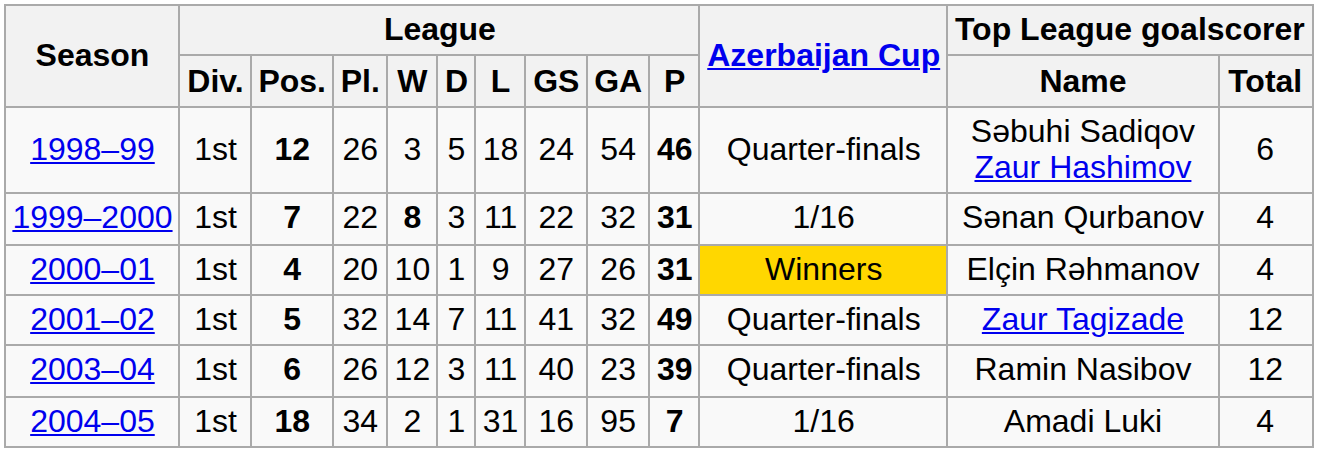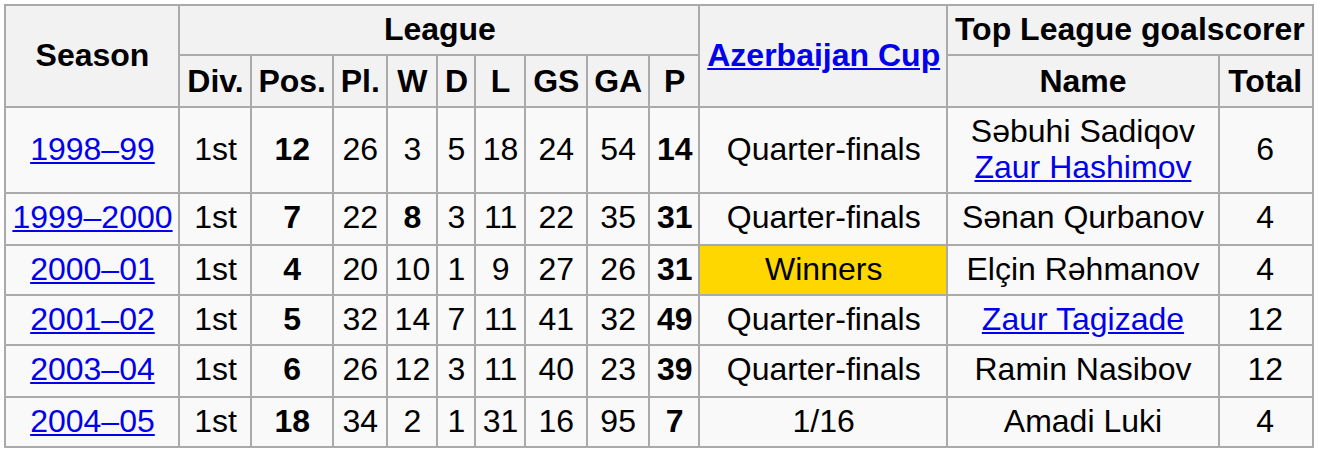 <table class="wikitable">
 <tr>
 <th rowspan="2">Season</th>
 <th colspan="9">League</th>
 <th rowspan="2"><a href='#'>Azerbaijan Cup</a></th>
 <th colspan="2">Top League goalscorer</th>
 </tr>
 <tr>
 <th>Div.</th>
 <th>Pos.</th>
 <th>Pl.</th>
 <th>W</th>
 <th>D</th>
 <th>L</th>
 <th>GS</th>
 <th>GA</th>
 <th>P</th>
 <th>Name</th>
 <th>Total</th>
 </tr>
 <tr>
 <td align=center><a href='#'>1998–99</a></td>
 <td align=center>1st</td>
 <td align=center><strong>12</strong></td>
 <td align=center>26</td>
 <td align=center>3</td>
 <td align=center>5</td>
 <td align=center>18</td>
 <td align=center>24</td>
 <td align=center>54</td>
-<td align=center><strong>46</strong></td>
+<td align=center><strong>14</strong></td>
 <td align=center>Quarter-finals</td>
 <td align=center> Səbuhi Sadiqov <br>  <a href='#'>Zaur Hashimov</a></td>
 <td align=center>6</td>
 </tr>
 <tr>
 <td align=center><a href='#'>1999–2000</a></td>
 <td align=center>1st</td>
 <td align=center><strong>7</strong></td>
 <td align=center>22</td>
 <td align=center><strong>8</strong></td>
 <td align=center>3</td>
 <td align=center>11</td>
 <td align=center>22</td>
-<td align=center>32</td>
+<td align=center>35</td>
 <td align=center><strong>31</strong></td>
-<td align=center>1/16</td>
+<td align=center>Quarter-finals</td>
 <td align=center> Sənan Qurbanov</td>
 <td align=center>4</td>
 </tr>
 <tr>
 <td align=center><a href='#'>2000–01</a></td>
 <td align=center>1st</td>
 <td align=center><strong>4</strong></td>
 <td align=center>20</td>
 <td align=center>10</td>
 <td align=center>1</td>
 <td align=center>9</td>
 <td align=center>27</td>
 <td align=center>26</td>
 <td align=center><strong>31</strong></td>
 <td align=center bgcolor=gold>Winners</td>
 <td align=center> Elçin Rəhmanov</td>
 <td align=center>4</td>
 </tr>
 <tr>
 <td align=center><a href='#'>2001–02</a></td>
 <td align=center>1st</td>
 <td align=center><strong>5</strong></td>
 <td align=center>32</td>
 <td align=center>14</td>
 <td align=center>7</td>
 <td align=center>11</td>
 <td align=center>41</td>
 <td align=center>32</td>
 <td align=center><strong>49</strong></td>
 <td align=center>Quarter-finals</td>
 <td align=center> <a href='#'>Zaur Tagizade</a></td>
 <td align=center>12</td>
 </tr>
 <tr>
 <td align=center><a href='#'>2003–04</a></td>
 <td align=center>1st</td>
 <td align=center><strong>6</strong></td>
 <td align=center>26</td>
 <td align=center>12</td>
 <td align=center>3</td>
 <td align=center>11</td>
 <td align=center>40</td>
 <td align=center>23</td>
 <td align=center><strong>39</strong></td>
 <td align=center>Quarter-finals</td>
 <td align=center> Ramin Nasibov</td>
 <td align=center>12</td>
 </tr>
 <tr>
 <td align=center><a href='#'>2004–05</a></td>
 <td align=center>1st</td>
 <td align=center><strong>18</strong></td>
 <td align=center>34</td>
 <td align=center>2</td>
 <td align=center>1</td>
 <td align=center>31</td>
 <td align=center>16</td>
 <td align=center>95</td>
 <td align=center><strong>7</strong></td>
 <td align=center>1/16</td>
 <td align=center> Amadi Luki</td>
 <td align=center>4</td>
 </tr>
 </table>
